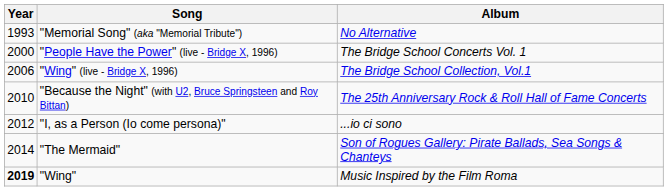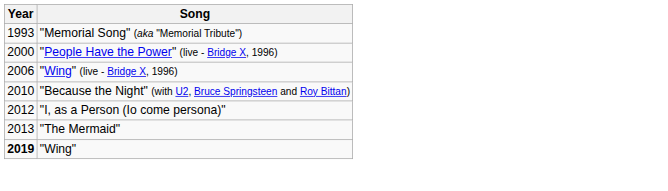 <table class="wikitable">
 <tr>
 <th>Year</th>
 <th>Song</th>
-<th>Album</th>
 </tr>
 <tr>
 <td>1993</td>
 <td>"Memorial Song" <small>(<em>aka</em> "Memorial Tribute")</small></td>
-<td><em><a href='#'>No Alternative</a></em></td>
 </tr>
 <tr>
 <td>2000</td>
 <td>"<a href='#'>People Have the Power</a>" <small>(live - <a href='#'>Bridge X</a>, 1996)</small></td>
-<td><em>The Bridge School Concerts Vol. 1</em></td>
 </tr>
 <tr>
 <td>2006</td>
 <td>"<a href='#'>Wing</a>" <small>(live - <a href='#'>Bridge X</a>, 1996)</small></td>
-<td><em><a href='#'>The Bridge School Collection, Vol.1</a></em></td>
 </tr>
 <tr>
 <td>2010</td>
 <td>"Because the Night" <small>(with <a href='#'>U2</a>, <a href='#'>Bruce Springsteen</a> and <a href='#'>Roy Bittan</a>)</small></td>
-<td><em><a href='#'>The 25th Anniversary Rock & Roll Hall of Fame Concerts</a></em></td>
 </tr>
 <tr>
 <td>2012</td>
 <td>"I, as a Person (Io come persona)"</td>
-<td><em>...io ci sono</em></td>
 </tr>
 <tr>
-<td>2014</td>
+<td>2013</td>
 <td>"The Mermaid"</td>
-<td><em><a href='#'>Son of Rogues Gallery: Pirate Ballads, Sea Songs & Chanteys</a></em></td>
 </tr>
 <tr>
 <td><strong>2019</strong></td>
 <td>"Wing"</td>
-<td><em>Music Inspired by the Film Roma</em></td>
 </tr>
 </table>
